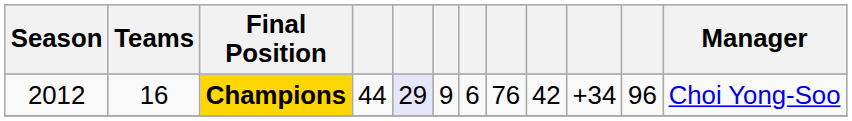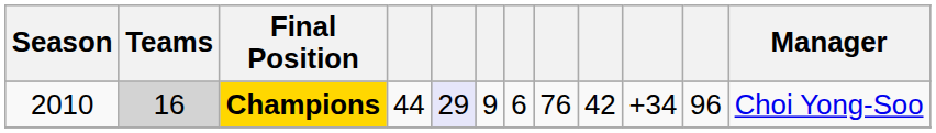 <table class="wikitable" style="text-align:center">
 <tr>
 <th>Season</th>
 <th>Teams</th>
 <th>Final<br>Position</th>
 <th></th>
 <th></th>
 <th></th>
 <th></th>
 <th></th>
 <th></th>
 <th></th>
 <th></th>
 <th>Manager</th>
 </tr>
 <tr>
-<td>2012</td>
-<td>16</td>
+<td>2010</td>
+<td style="background: lightgrey;">16</td>
 <td bgcolor=gold><strong>Champions</strong></td>
 <td>44</td>
 <td style="background: lavender;">29</td>
 <td>9</td>
 <td>6</td>
 <td>76</td>
 <td>42</td>
 <td align=right>+34</td>
 <td>96</td>
 <td align=left> <a href='#'>Choi Yong-Soo</a></td>
 </tr>
 <tr>
 </tr>
 </table>
